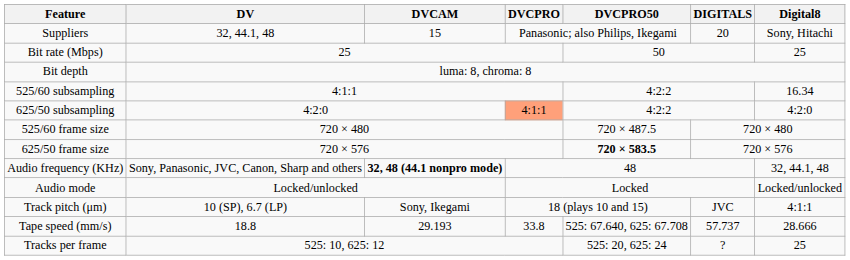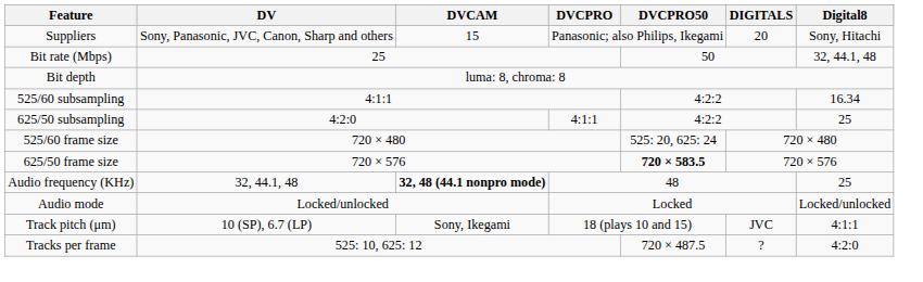 <table class="wikitable" style="text-align: center;">
 <tr style="background:#ccc;">
 <th>Feature</th>
 <th>DV</th>
 <th>DVCAM</th>
 <th>DVCPRO</th>
 <th>DVCPRO50</th>
 <th>DIGITALS</th>
 <th>Digital8</th>
 </tr>
 <tr>
 <td>Suppliers</td>
-<td>32, 44.1, 48</td>
+<td>Sony, Panasonic, JVC, Canon, Sharp and others</td>
 <td>15</td>
 <td colspan="2">Panasonic; also Philips, Ikegami</td>
 <td>20</td>
 <td>Sony, Hitachi</td>
 </tr>
 <tr>
 <td>Bit rate (Mbps)</td>
 <td colspan="3">25</td>
 <td colspan="2">50</td>
-<td>25</td>
+<td>32, 44.1, 48</td>
 </tr>
 <tr>
 <td>Bit depth</td>
 <td colspan="6">luma: 8, chroma: 8</td>
 </tr>
 <tr>
 <td>525/60 subsampling</td>
 <td colspan="3">4:1:1</td>
 <td colspan="2">4:2:2</td>
 <td>16.34</td>
 </tr>
 <tr>
 <td>625/50 subsampling</td>
 <td colspan="2">4:2:0</td>
-<td style="background: lightsalmon;">4:1:1</td>
+<td>4:1:1</td>
 <td colspan="2">4:2:2</td>
-<td>4:2:0</td>
+<td>25</td>
 </tr>
 <tr>
 <td>525/60 frame size</td>
 <td colspan="3">720 × 480</td>
-<td>720 × 487.5</td>
+<td>525: 20, 625: 24</td>
 <td colspan="2">720 × 480</td>
 </tr>
 <tr>
 <td>625/50 frame size</td>
 <td colspan="3">720 × 576</td>
 <td><strong>720 × 583.5</strong></td>
 <td colspan="2">720 × 576</td>
 </tr>
 <tr>
 <td>Audio frequency (KHz)</td>
-<td>Sony, Panasonic, JVC, Canon, Sharp and others</td>
+<td>32, 44.1, 48</td>
 <td><strong>32, 48 (44.1 nonpro mode)</strong></td>
 <td colspan="3">48</td>
-<td>32, 44.1, 48</td>
+<td>25</td>
 </tr>
 <tr>
 <td>Audio mode</td>
 <td colspan="2">Locked/unlocked</td>
 <td colspan="3">Locked</td>
 <td>Locked/unlocked</td>
 </tr>
 <tr>
 <td>Track pitch (μm)</td>
 <td>10 (SP), 6.7 (LP)</td>
 <td>Sony, Ikegami</td>
 <td colspan="2">18 (plays 10 and 15)</td>
 <td>JVC</td>
 <td>4:1:1</td>
 </tr>
 <tr>
-<td>Tape speed (mm/s)</td>
-<td>18.8</td>
-<td>29.193</td>
-<td>33.8</td>
-<td>525: 67.640, 625: 67.708</td>
-<td>57.737</td>
-<td>28.666</td>
-</tr>
-<tr>
 <td>Tracks per frame</td>
 <td colspan="3">525: 10, 625: 12</td>
-<td>525: 20, 625: 24</td>
+<td>720 × 487.5</td>
 <td>?</td>
-<td>25</td>
+<td>4:2:0</td>
 </tr>
 </table>
